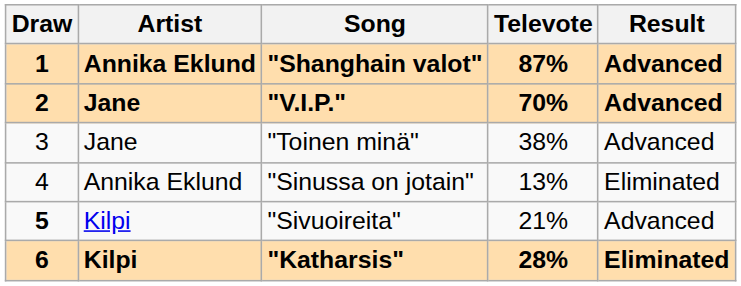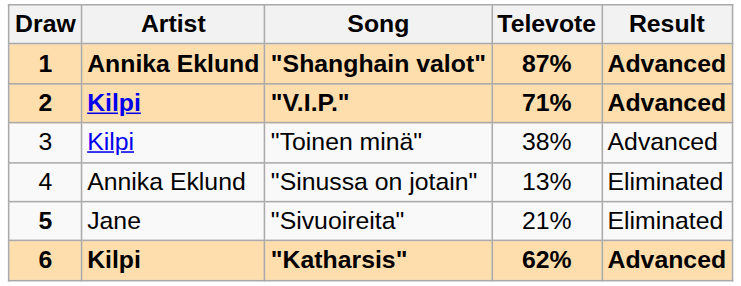 <table class="sortable wikitable" style="margin: 1em auto 1em auto; text-align:center">
 <tr>
 <th>Draw</th>
 <th>Artist</th>
 <th>Song</th>
 <th>Televote</th>
 <th>Result</th>
 </tr>
 <tr style="font-weight:bold; background: navajowhite;">
 <td>1</td>
 <td align="left">Annika Eklund</td>
 <td align="left">"Shanghain valot"</td>
 <td>87%</td>
 <td align="left">Advanced</td>
 </tr>
 <tr style="font-weight:bold; background: navajowhite;">
 <td>2</td>
-<td align="left">Jane</td>
+<td align="left"><a href='#'>Kilpi</a></td>
 <td align="left">"V.I.P."</td>
-<td>70%</td>
+<td>71%</td>
 <td align="left">Advanced</td>
 </tr>
 <tr>
 <td>3</td>
-<td align="left">Jane</td>
+<td align="left"><a href='#'>Kilpi</a></td>
 <td align="left">"Toinen minä"</td>
 <td>38%</td>
 <td align="left">Advanced</td>
 </tr>
 <tr>
 <td>4</td>
 <td align="left">Annika Eklund</td>
 <td align="left">"Sinussa on jotain"</td>
 <td>13%</td>
 <td align="left">Eliminated</td>
 </tr>
 <tr>
 <td><strong>5</strong></td>
-<td align="left"><a href='#'>Kilpi</a></td>
+<td align="left">Jane</td>
 <td align="left">"Sivuoireita"</td>
 <td>21%</td>
-<td align="left">Advanced</td>
+<td align="left">Eliminated</td>
 </tr>
 <tr style="font-weight:bold; background: navajowhite;">
 <td>6</td>
 <td align="left">Kilpi</td>
 <td align="left">"Katharsis"</td>
-<td>28%</td>
-<td align="left">Eliminated</td>
+<td>62%</td>
+<td align="left">Advanced</td>
 </tr>
 </table>
